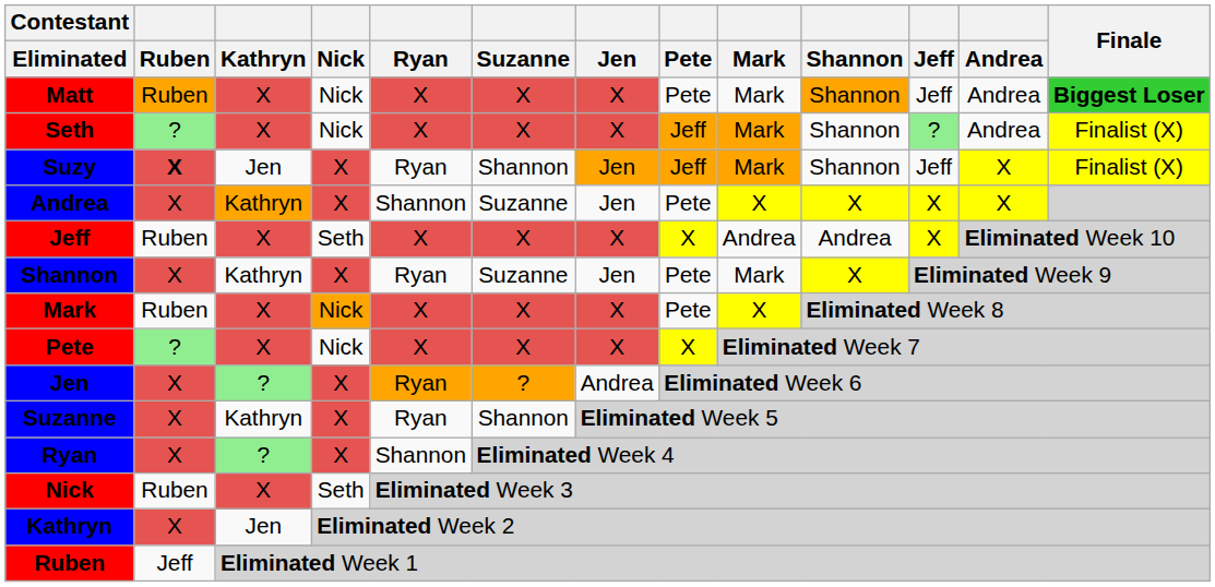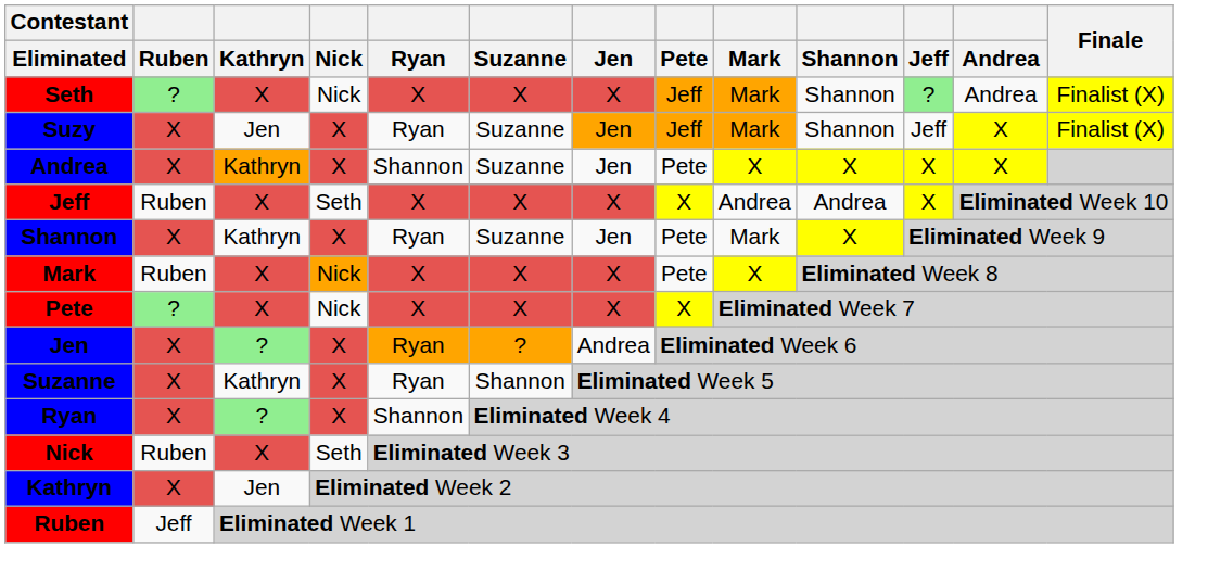 <table class="wikitable" align="center" style="text-align:center">
 <tr>
 <th>Contestant</th>
 <th></th>
 <th></th>
 <th></th>
 <th></th>
 <th></th>
 <th></th>
 <th></th>
 <th></th>
 <th></th>
 <th></th>
 <th></th>
 <th rowspan=2>Finale</th>
 </tr>
 <tr>
 <th>Eliminated</th>
 <th>Ruben</th>
 <th>Kathryn</th>
 <th>Nick</th>
 <th>Ryan</th>
 <th>Suzanne</th>
 <th>Jen</th>
 <th>Pete</th>
 <th>Mark</th>
 <th>Shannon</th>
 <th>Jeff</th>
 <th>Andrea</th>
 </tr>
 <tr>
-<td bgcolor="red"><span><strong>Matt</strong></span></td>
-<td bgcolor="orange">Ruben</td>
-<td bgcolor="#E55451">X</td>
-<td>Nick</td>
-<td bgcolor="#E55451">X</td>
-<td bgcolor="#E55451">X</td>
-<td bgcolor="#E55451">X</td>
-<td>Pete</td>
-<td>Mark</td>
-<td bgcolor="orange">Shannon</td>
-<td>Jeff</td>
-<td>Andrea</td>
-<td bgcolor="limegreen"><strong>Biggest Loser</strong></td>
-</tr>
-<tr>
 <td bgcolor="red"><span><strong>Seth</strong></span></td>
 <td bgcolor="lightgreen">?</td>
 <td bgcolor="#E55451">X</td>
 <td>Nick</td>
 <td bgcolor="#E55451">X</td>
 <td bgcolor="#E55451">X</td>
 <td bgcolor="#E55451">X</td>
 <td bgcolor="orange">Jeff</td>
 <td bgcolor="orange">Mark</td>
 <td>Shannon</td>
 <td bgcolor="lightgreen">?</td>
 <td>Andrea</td>
 <td bgcolor="yellow">Finalist (X)</td>
 </tr>
 <tr>
 <td bgcolor="blue"><span><strong>Suzy</strong></span></td>
-<td bgcolor="#E55451"><strong>X</strong></td>
+<td bgcolor="#E55451">X</td>
 <td>Jen</td>
 <td bgcolor="#E55451">X</td>
 <td>Ryan</td>
-<td>Shannon</td>
+<td>Suzanne</td>
 <td bgcolor="orange">Jen</td>
 <td bgcolor="orange">Jeff</td>
 <td bgcolor="orange">Mark</td>
 <td>Shannon</td>
 <td>Jeff</td>
 <td bgcolor="yellow">X</td>
 <td bgcolor="yellow">Finalist (X)</td>
 </tr>
 <tr>
 <td bgcolor="blue"><span><strong>Andrea</strong></span></td>
 <td bgcolor="#E55451">X</td>
 <td bgcolor="orange">Kathryn</td>
 <td bgcolor="#E55451">X</td>
 <td>Shannon</td>
 <td>Suzanne</td>
 <td>Jen</td>
 <td>Pete</td>
 <td bgcolor="yellow">X</td>
 <td bgcolor="yellow">X</td>
 <td bgcolor="yellow">X</td>
 <td bgcolor="yellow">X</td>
 <td bgcolor="lightgrey" align="left"></td>
 </tr>
 <tr>
 <td bgcolor="red"><span><strong>Jeff</strong></span></td>
 <td>Ruben</td>
 <td bgcolor="#E55451">X</td>
 <td>Seth</td>
 <td bgcolor="#E55451">X</td>
 <td bgcolor="#E55451">X</td>
 <td bgcolor="#E55451">X</td>
 <td bgcolor="yellow">X</td>
 <td>Andrea</td>
 <td>Andrea</td>
 <td bgcolor="yellow">X</td>
 <td bgcolor="lightgrey" align="left" colspan=2><strong>Eliminated</strong> Week 10</td>
 </tr>
 <tr>
 <td bgcolor="blue"><span><strong>Shannon</strong></span></td>
 <td bgcolor="#E55451">X</td>
 <td>Kathryn</td>
 <td bgcolor="#E55451">X</td>
 <td>Ryan</td>
 <td>Suzanne</td>
 <td>Jen</td>
 <td>Pete</td>
 <td>Mark</td>
 <td bgcolor="yellow">X</td>
 <td bgcolor="lightgrey" align="left" colspan=3><strong>Eliminated</strong> Week 9</td>
 </tr>
 <tr>
 <td bgcolor="red"><span><strong>Mark</strong></span></td>
 <td>Ruben</td>
 <td bgcolor="#E55451">X</td>
 <td bgcolor="orange">Nick</td>
 <td bgcolor="#E55451">X</td>
 <td bgcolor="#E55451">X</td>
 <td bgcolor="#E55451">X</td>
 <td>Pete</td>
 <td bgcolor="yellow">X</td>
 <td bgcolor="lightgrey" align="left" colspan=4><strong>Eliminated</strong> Week 8</td>
 </tr>
 <tr>
 <td bgcolor="red"><span><strong>Pete</strong></span></td>
 <td bgcolor="lightgreen">?</td>
 <td bgcolor="#E55451">X</td>
 <td>Nick</td>
 <td bgcolor="#E55451">X</td>
 <td bgcolor="#E55451">X</td>
 <td bgcolor="#E55451">X</td>
 <td bgcolor="yellow">X</td>
 <td bgcolor="lightgrey" align="left" colspan=5><strong>Eliminated</strong> Week 7</td>
 </tr>
 <tr>
 <td bgcolor="blue"><span><strong>Jen</strong></span></td>
 <td bgcolor="#E55451">X</td>
 <td bgcolor="lightgreen">?</td>
 <td bgcolor="#E55451">X</td>
 <td bgcolor="orange">Ryan</td>
 <td bgcolor="orange">?</td>
 <td>Andrea</td>
 <td bgcolor="lightgrey" align="left" colspan=6><strong>Eliminated</strong> Week 6</td>
 </tr>
 <tr>
 <td bgcolor="blue"><span><strong>Suzanne</strong></span></td>
 <td bgcolor="#E55451">X</td>
 <td>Kathryn</td>
 <td bgcolor="#E55451">X</td>
 <td>Ryan</td>
 <td>Shannon</td>
 <td bgcolor="lightgrey" align="left" colspan=7><strong>Eliminated</strong> Week 5</td>
 </tr>
 <tr>
 <td bgcolor="blue"><span><strong>Ryan</strong></span></td>
 <td bgcolor="#E55451">X</td>
 <td bgcolor="lightgreen">?</td>
 <td bgcolor="#E55451">X</td>
 <td>Shannon</td>
 <td bgcolor="lightgrey" align="left" colspan=8><strong>Eliminated</strong> Week 4</td>
 </tr>
 <tr>
 <td bgcolor="red"><span><strong>Nick</strong></span></td>
 <td>Ruben</td>
 <td bgcolor="#E55451">X</td>
 <td>Seth</td>
 <td bgcolor="lightgrey" align="left" colspan=9><strong>Eliminated</strong> Week 3</td>
 </tr>
 <tr>
 <td bgcolor="blue"><span><strong>Kathryn</strong></span></td>
 <td bgcolor="#E55451">X</td>
 <td>Jen</td>
 <td bgcolor="lightgrey" align="left" colspan=10><strong>Eliminated</strong> Week 2</td>
 </tr>
 <tr>
 <td bgcolor="red"><span><strong>Ruben</strong></span></td>
 <td>Jeff</td>
 <td bgcolor="lightgrey" align="left" colspan=11><strong>Eliminated</strong> Week 1</td>
 </tr>
 </table>
